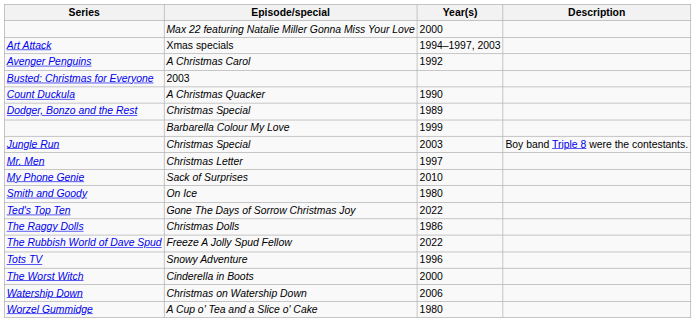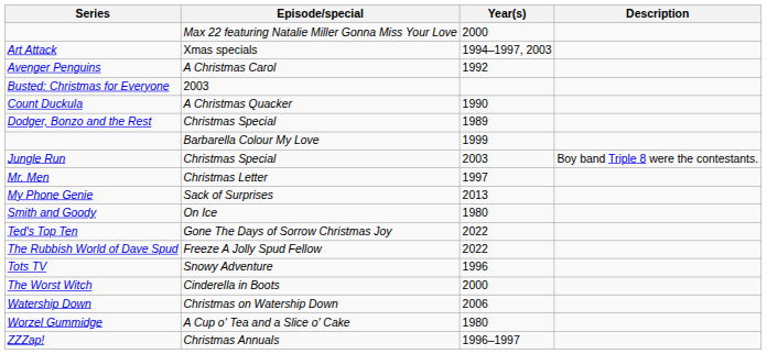 <table class="wikitable sortable">
 <tr>
 <th>Series</th>
 <th>Episode/special</th>
 <th>Year(s)</th>
 <th>Description</th>
 </tr>
 <tr>
 <td></td>
 <td><em>Max 22 featuring Natalie Miller Gonna Miss Your Love</em></td>
 <td>2000</td>
 <td></td>
 </tr>
 <tr>
 <td><em><a href='#'>Art Attack</a></em></td>
 <td>Xmas specials</td>
 <td>1994–1997, 2003</td>
 <td></td>
 </tr>
 <tr>
 <td><em><a href='#'>Avenger Penguins</a></em></td>
 <td><em>A Christmas Carol</em></td>
 <td>1992</td>
 <td></td>
 </tr>
 <tr>
 <td><em><a href='#'>Busted: Christmas for Everyone</a></em></td>
 <td>2003</td>
 <td></td>
 </tr>
 <tr>
 <td><em><a href='#'>Count Duckula</a></em></td>
 <td><em>A Christmas Quacker</em></td>
 <td>1990</td>
 <td></td>
 </tr>
 <tr>
 <td><em><a href='#'>Dodger, Bonzo and the Rest</a></em></td>
 <td><em>Christmas Special</em></td>
 <td>1989</td>
 <td></td>
 </tr>
 <tr>
 <td></td>
 <td><em>Barbarella Colour My Love</em></td>
 <td>1999</td>
 <td></td>
 </tr>
 <tr>
 <td><em><a href='#'>Jungle Run</a></em></td>
 <td><em>Christmas Special</em></td>
 <td>2003</td>
 <td>Boy band <a href='#'>Triple 8</a> were the contestants.</td>
 </tr>
 <tr>
 <td><em><a href='#'>Mr. Men</a></em></td>
 <td><em>Christmas Letter</em></td>
 <td>1997</td>
 <td></td>
 </tr>
 <tr>
 <td><em><a href='#'>My Phone Genie</a></em></td>
 <td><em>Sack of Surprises</em></td>
-<td>2010</td>
+<td>2013</td>
 <td></td>
 </tr>
 <tr>
 <td><em><a href='#'>Smith and Goody</a></em></td>
 <td><em>On Ice</em></td>
 <td>1980</td>
 <td></td>
 </tr>
 <tr>
 <td><em><a href='#'>Ted's Top Ten</a></em></td>
 <td><em> Gone The Days of Sorrow Christmas Joy</em></td>
 <td>2022</td>
-<td></td>
-</tr>
-<tr>
-<td><em><a href='#'>The Raggy Dolls</a></em></td>
-<td><em>Christmas Dolls</em></td>
-<td>1986</td>
 <td></td>
 </tr>
 <tr>
 <td><em><a href='#'>The Rubbish World of Dave Spud</a></em></td>
 <td><em>Freeze A Jolly Spud Fellow</em></td>
 <td>2022</td>
 <td></td>
 </tr>
 <tr>
 <td><em><a href='#'>Tots TV</a></em></td>
 <td><em>Snowy Adventure</em></td>
 <td>1996</td>
 <td></td>
 </tr>
 <tr>
 <td><em><a href='#'>The Worst Witch</a></em></td>
 <td><em>Cinderella in Boots</em></td>
 <td>2000</td>
 </tr>
 <tr>
 <td><em><a href='#'>Watership Down</a></em></td>
 <td><em>Christmas on Watership Down</em></td>
 <td>2006</td>
 <td></td>
 </tr>
 <tr>
 <td><em><a href='#'>Worzel Gummidge</a></em></td>
 <td><em>A Cup o' Tea and a Slice o' Cake</em></td>
 <td>1980</td>
 <td></td>
 </tr>
+<tr>
+<td><em><a href='#'>ZZZap!</a></em></td>
+<td><em>Christmas Annuals</em></td>
+<td>1996–1997</td>
+<td></td>
+</tr>
 </table>
